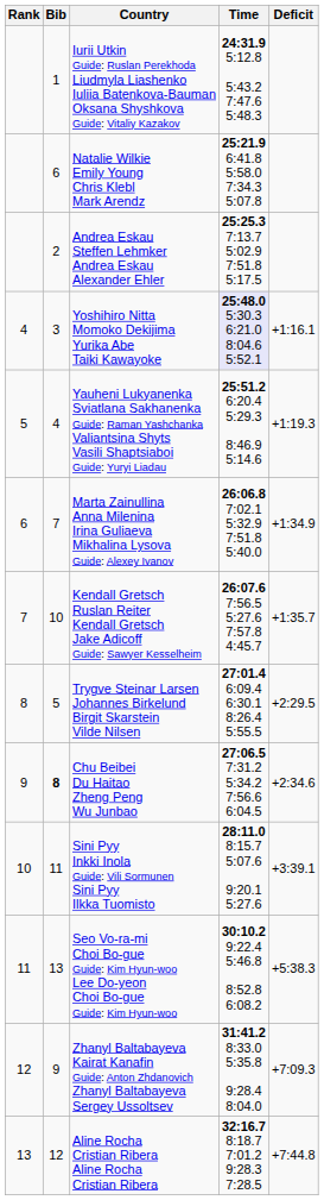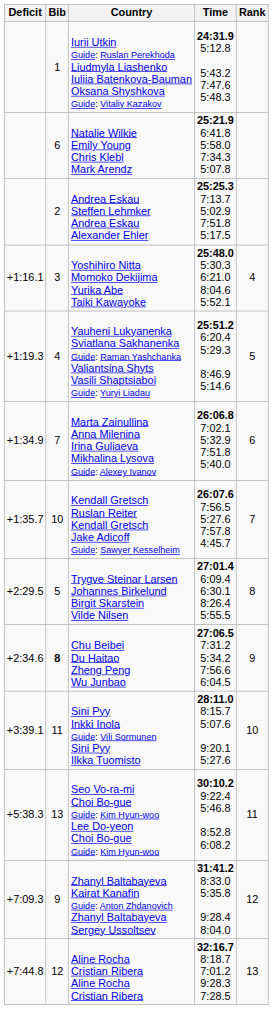 <table class="wikitable sortable" style="text-align:center">
 <tr>
-<th>Rank</th>
+<th>Deficit</th>
 <th>Bib</th>
 <th>Country</th>
 <th>Time</th>
-<th>Deficit</th>
+<th>Rank</th>
 </tr>
 <tr>
 <td></td>
 <td>1</td>
 <td align=left><br><a href='#'>Iurii Utkin</a><br><small><a href='#'>Guide</a>: <a href='#'>Ruslan Perekhoda</a></small><br><a href='#'>Liudmyla Liashenko</a><br><a href='#'>Iuliia Batenkova-Bauman</a><br><a href='#'>Oksana Shyshkova</a><br><small><a href='#'>Guide</a>: <a href='#'>Vitaliy Kazakov</a></small></td>
 <td><strong>24:31.9</strong><br>5:12.8<br><br>5:43.2<br>7:47.6<br>5:48.3<br></td>
 <td></td>
 </tr>
 <tr>
 <td></td>
 <td>6</td>
 <td align=left><br><a href='#'>Natalie Wilkie</a><br><a href='#'>Emily Young</a><br><a href='#'>Chris Klebl</a><br><a href='#'>Mark Arendz</a></td>
 <td><strong>25:21.9</strong><br>6:41.8<br>5:58.0<br>7:34.3<br>5:07.8</td>
 <td></td>
 </tr>
 <tr>
 <td></td>
 <td>2</td>
 <td align=left><br><a href='#'>Andrea Eskau</a><br><a href='#'>Steffen Lehmker</a><br><a href='#'>Andrea Eskau</a><br><a href='#'>Alexander Ehler</a></td>
 <td><strong>25:25.3</strong><br>7:13.7<br>5:02.9<br>7:51.8<br>5:17.5</td>
 <td></td>
 </tr>
 <tr>
-<td>4</td>
+<td>+1:16.1</td>
 <td>3</td>
 <td align=left><br><a href='#'>Yoshihiro Nitta</a><br><a href='#'>Momoko Dekijima</a><br><a href='#'>Yurika Abe</a><br><a href='#'>Taiki Kawayoke</a></td>
-<td style="background: lavender;"><strong>25:48.0</strong><br>5:30.3<br>6:21.0<br>8:04.6<br>5:52.1</td>
-<td>+1:16.1</td>
+<td><strong>25:48.0</strong><br>5:30.3<br>6:21.0<br>8:04.6<br>5:52.1</td>
+<td>4</td>
 </tr>
 <tr>
-<td>5</td>
+<td>+1:19.3</td>
 <td>4</td>
 <td align=left><br><a href='#'>Yauheni Lukyanenka</a><br><a href='#'>Sviatlana Sakhanenka</a><br><small><a href='#'>Guide</a>: <a href='#'>Raman Yashchanka</a></small><br><a href='#'>Valiantsina Shyts</a><br><a href='#'>Vasili Shaptsiaboi</a><br><small><a href='#'>Guide</a>: <a href='#'>Yuryi Liadau</a></small></td>
 <td><strong>25:51.2</strong><br>6:20.4<br>5:29.3<br><br>8:46.9<br>5:14.6<br></td>
-<td>+1:19.3</td>
+<td>5</td>
 </tr>
 <tr>
-<td>6</td>
+<td>+1:34.9</td>
 <td>7</td>
 <td align=left><br><a href='#'>Marta Zainullina</a><br><a href='#'>Anna Milenina</a><br><a href='#'>Irina Guliaeva</a><br><a href='#'>Mikhalina Lysova</a><br><small><a href='#'>Guide</a>: <a href='#'>Alexey Ivanov</a></small></td>
 <td><strong>26:06.8</strong><br>7:02.1<br>5:32.9<br>7:51.8<br>5:40.0<br></td>
-<td>+1:34.9</td>
+<td>6</td>
 </tr>
 <tr>
-<td>7</td>
+<td>+1:35.7</td>
 <td>10</td>
 <td align=left><br><a href='#'>Kendall Gretsch</a><br><a href='#'>Ruslan Reiter</a><br><a href='#'>Kendall Gretsch</a><br><a href='#'>Jake Adicoff</a><br><small><a href='#'>Guide</a>: <a href='#'>Sawyer Kesselheim</a></small></td>
 <td><strong>26:07.6</strong><br>7:56.5<br>5:27.6<br>7:57.8<br>4:45.7<br></td>
-<td>+1:35.7</td>
+<td>7</td>
 </tr>
 <tr>
-<td>8</td>
+<td>+2:29.5</td>
 <td>5</td>
 <td align=left><br><a href='#'>Trygve Steinar Larsen</a><br><a href='#'>Johannes Birkelund</a><br><a href='#'>Birgit Skarstein</a><br><a href='#'>Vilde Nilsen</a></td>
 <td><strong>27:01.4</strong><br>6:09.4<br>6:30.1<br>8:26.4<br>5:55.5</td>
-<td>+2:29.5</td>
+<td>8</td>
 </tr>
 <tr>
-<td>9</td>
+<td>+2:34.6</td>
 <td><strong>8</strong></td>
 <td align=left><br><a href='#'>Chu Beibei</a><br><a href='#'>Du Haitao</a><br><a href='#'>Zheng Peng</a><br><a href='#'>Wu Junbao</a></td>
 <td><strong>27:06.5</strong><br>7:31.2<br>5:34.2<br>7:56.6<br>6:04.5</td>
-<td>+2:34.6</td>
+<td>9</td>
 </tr>
 <tr>
-<td>10</td>
+<td>+3:39.1</td>
 <td>11</td>
 <td align=left><br><a href='#'>Sini Pyy</a><br><a href='#'>Inkki Inola</a><br><small><a href='#'>Guide</a>: <a href='#'>Vili Sormunen</a></small><br><a href='#'>Sini Pyy</a><br><a href='#'>Ilkka Tuomisto</a></td>
 <td><strong>28:11.0</strong><br>8:15.7<br>5:07.6<br><br>9:20.1<br>5:27.6</td>
-<td>+3:39.1</td>
+<td>10</td>
 </tr>
 <tr>
-<td>11</td>
+<td>+5:38.3</td>
 <td>13</td>
 <td align=left><br><a href='#'>Seo Vo-ra-mi</a><br><a href='#'>Choi Bo-gue</a><br><small><a href='#'>Guide</a>: <a href='#'>Kim Hyun-woo</a></small><br><a href='#'>Lee Do-yeon</a><br><a href='#'>Choi Bo-gue</a><br><small><a href='#'>Guide</a>: <a href='#'>Kim Hyun-woo</a></small></td>
 <td><strong>30:10.2</strong><br>9:22.4<br>5:46.8<br><br>8:52.8<br>6:08.2<br></td>
-<td>+5:38.3</td>
+<td>11</td>
 </tr>
 <tr>
-<td>12</td>
+<td>+7:09.3</td>
 <td>9</td>
 <td align=left><br><a href='#'>Zhanyl Baltabayeva</a><br><a href='#'>Kairat Kanafin</a><br><small><a href='#'>Guide</a>: <a href='#'>Anton Zhdanovich</a></small><br><a href='#'>Zhanyl Baltabayeva</a><br><a href='#'>Sergey Ussoltsev</a></td>
 <td><strong>31:41.2</strong><br>8:33.0<br>5:35.8<br><br>9:28.4<br>8:04.0</td>
-<td>+7:09.3</td>
+<td>12</td>
 </tr>
 <tr>
-<td>13</td>
+<td>+7:44.8</td>
 <td>12</td>
 <td align=left><br><a href='#'>Aline Rocha</a><br><a href='#'>Cristian Ribera</a><br><a href='#'>Aline Rocha</a><br><a href='#'>Cristian Ribera</a></td>
 <td><strong>32:16.7</strong><br>8:18.7<br>7:01.2<br>9:28.3<br>7:28.5</td>
-<td>+7:44.8</td>
+<td>13</td>
 </tr>
 </table>
